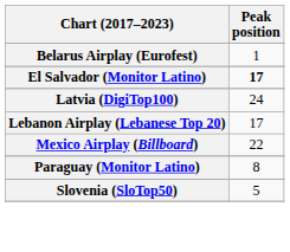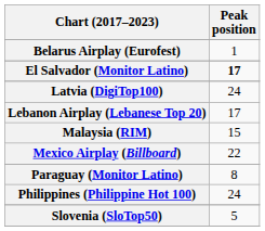 <table class="wikitable sortable plainrowheaders" style="text-align:center">
 <tr>
 <th scope="col">Chart (2017–2023)</th>
 <th scope="col">Peak<br> position</th>
 </tr>
 <tr>
 </tr>
 <tr>
 </tr>
 <tr>
 <th scope="row">Belarus Airplay (Eurofest)</th>
 <td>1</td>
 </tr>
 <tr>
 </tr>
 <tr>
 </tr>
 <tr>
 </tr>
 <tr>
 </tr>
 <tr>
 </tr>
 <tr>
 </tr>
 <tr>
 <th scope="row">El Salvador (<a href='#'>Monitor Latino</a>)</th>
 <td><strong>17</strong></td>
 </tr>
 <tr>
 </tr>
 <tr>
 </tr>
 <tr>
 </tr>
 <tr>
 </tr>
 <tr>
 </tr>
 <tr>
 </tr>
 <tr>
 </tr>
 <tr>
 </tr>
 <tr>
 </tr>
 <tr>
 <th scope="row">Latvia (<a href='#'>DigiTop100</a>)</th>
 <td>24</td>
 </tr>
 <tr>
 <th scope="row">Lebanon Airplay (<a href='#'>Lebanese Top 20</a>)</th>
 <td>17</td>
 </tr>
 <tr>
+<th scope="row">Malaysia (<a href='#'>RIM</a>)</th>
+<td>15</td>
+</tr>
+<tr>
 <th scope="row"><a href='#'>Mexico Airplay</a> (<em><a href='#'>Billboard</a></em>)</th>
 <td>22</td>
 </tr>
 <tr>
 </tr>
 <tr>
 </tr>
 <tr>
 </tr>
 <tr>
 </tr>
 <tr>
 <th scope="row">Paraguay (<a href='#'>Monitor Latino</a>)</th>
 <td>8</td>
+</tr>
+<tr>
+<th scope="row">Philippines (<a href='#'>Philippine Hot 100</a>)</th>
+<td>24</td>
 </tr>
 <tr>
 </tr>
 <tr>
 </tr>
 <tr>
 </tr>
 <tr>
 </tr>
 <tr>
 </tr>
 <tr>
 </tr>
 <tr>
 <th scope="row">Slovenia (<a href='#'>SloTop50</a>)</th>
 <td>5</td>
 </tr>
 <tr>
 </tr>
 <tr>
 </tr>
 <tr>
 </tr>
 <tr>
 </tr>
 <tr>
 </tr>
 <tr>
 </tr>
 <tr>
 </tr>
 <tr>
 </tr>
 <tr>
 </tr>
 <tr>
 </tr>
 </table>
